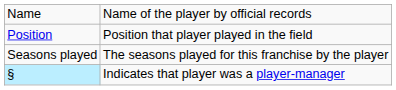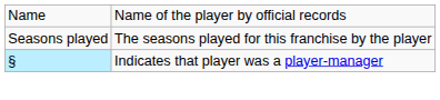 <table class="wikitable">
 <tr>
 <td>Name</td>
 <td>Name of the player by official records</td>
-</tr>
-<tr>
-<td><a href='#'>Position</a></td>
-<td>Position that player played in the field</td>
 </tr>
 <tr>
 <td>Seasons played</td>
 <td>The seasons played for this franchise by the player</td>
 </tr>
 <tr>
 <td bgcolor="#bbeeff">§</td>
 <td>Indicates that player was a <a href='#'>player-manager</a></td>
 </tr>
 </table>
